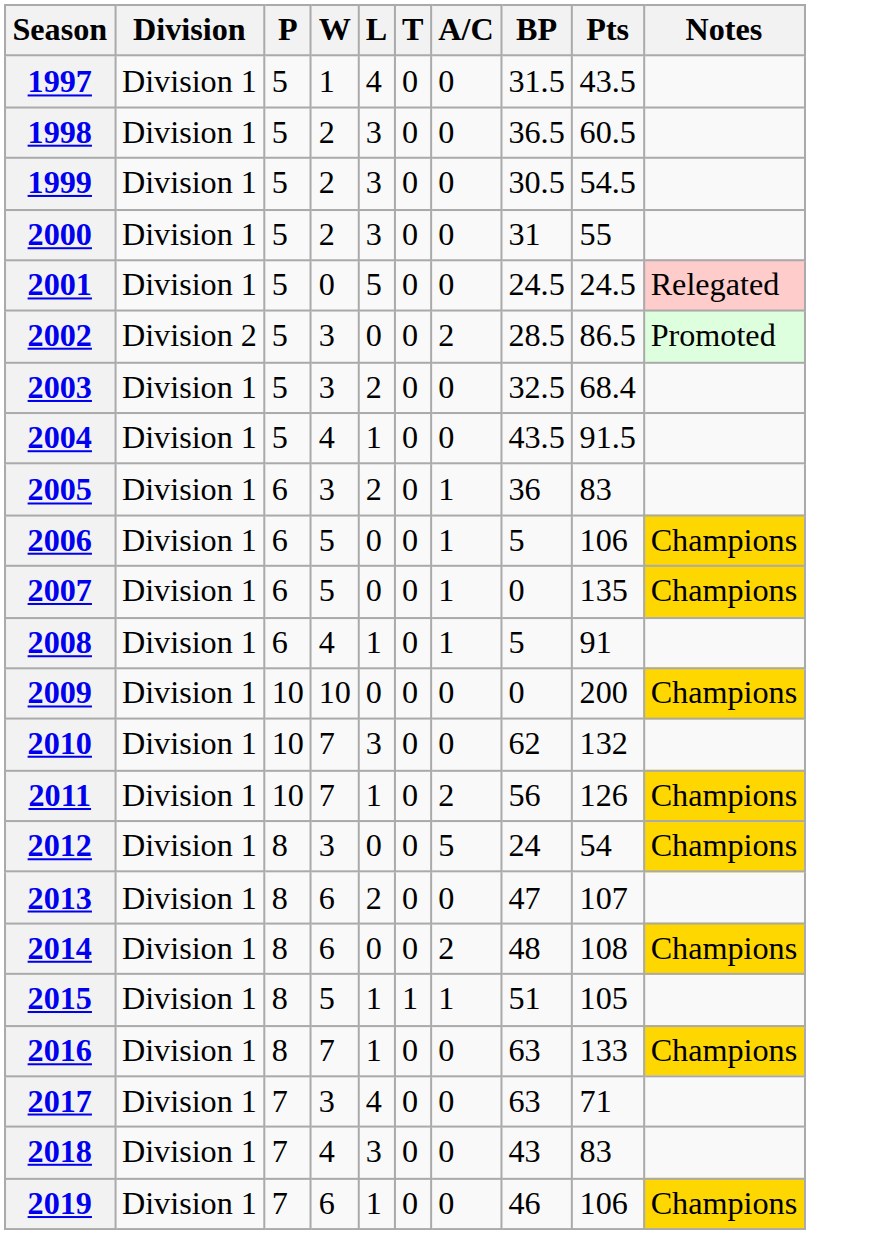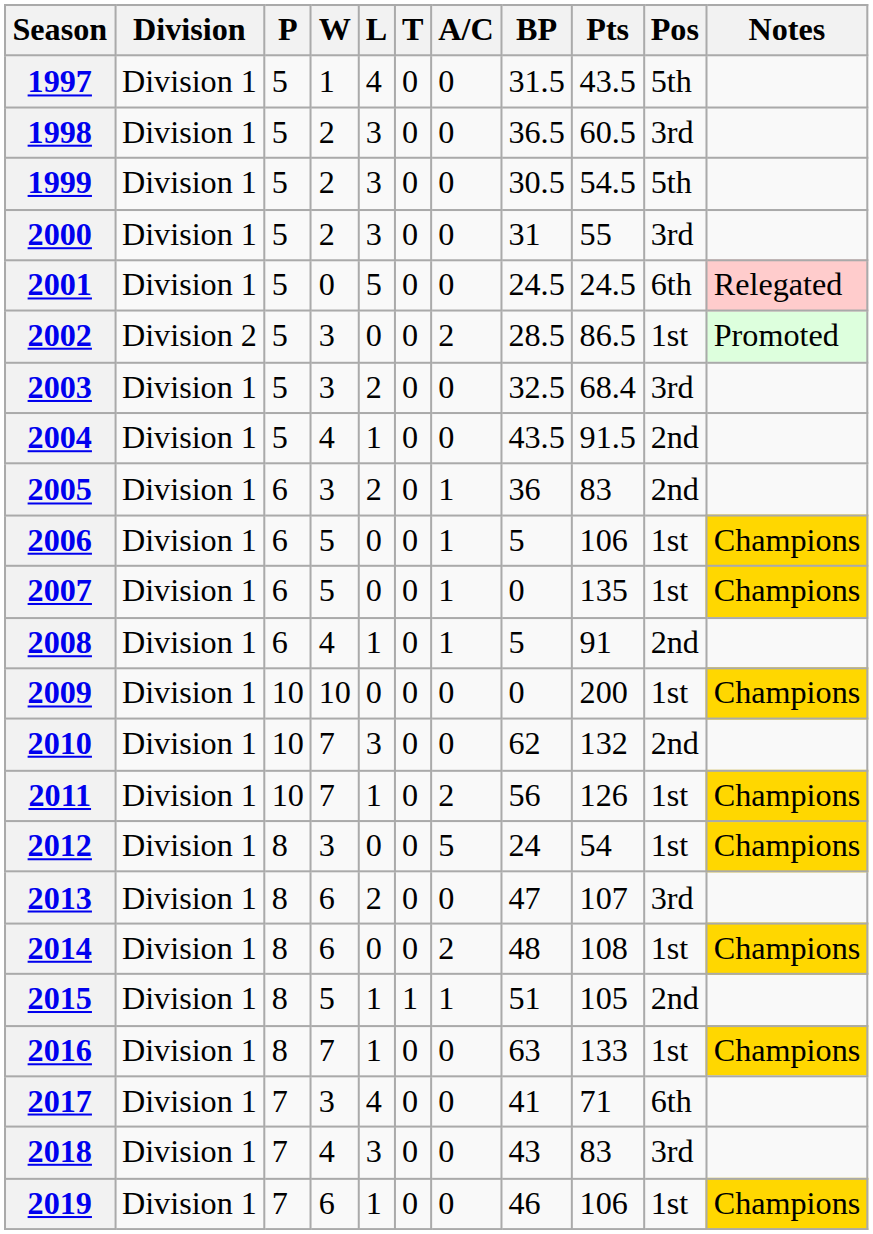 <table class="wikitable sortable">
 <tr>
 <th>Season</th>
 <th>Division</th>
 <th>P</th>
 <th>W</th>
 <th>L</th>
 <th>T</th>
 <th>A/C</th>
 <th>BP</th>
 <th>Pts</th>
+<th>Pos</th>
 <th>Notes</th>
 </tr>
 <tr>
 <th><a href='#'>1997</a></th>
 <td>Division 1</td>
 <td>5</td>
 <td>1</td>
 <td>4</td>
 <td>0</td>
 <td>0</td>
 <td>31.5</td>
 <td>43.5</td>
+<td>5th</td>
 <td></td>
 </tr>
 <tr>
 <th><a href='#'>1998</a></th>
 <td>Division 1</td>
 <td>5</td>
 <td>2</td>
 <td>3</td>
 <td>0</td>
 <td>0</td>
 <td>36.5</td>
 <td>60.5</td>
+<td>3rd</td>
 <td></td>
 </tr>
 <tr>
 <th><a href='#'>1999</a></th>
 <td>Division 1</td>
 <td>5</td>
 <td>2</td>
 <td>3</td>
 <td>0</td>
 <td>0</td>
 <td>30.5</td>
 <td>54.5</td>
+<td>5th</td>
 <td></td>
 </tr>
 <tr>
 <th><a href='#'>2000</a></th>
 <td>Division 1</td>
 <td>5</td>
 <td>2</td>
 <td>3</td>
 <td>0</td>
 <td>0</td>
 <td>31</td>
 <td>55</td>
+<td>3rd</td>
 <td></td>
 </tr>
 <tr>
 <th><a href='#'>2001</a></th>
 <td>Division 1</td>
 <td>5</td>
 <td>0</td>
 <td>5</td>
 <td>0</td>
 <td>0</td>
 <td>24.5</td>
 <td>24.5</td>
+<td>6th</td>
 <td style="background: #fcc;">Relegated</td>
 </tr>
 <tr>
 <th><a href='#'>2002</a></th>
 <td>Division 2</td>
 <td>5</td>
 <td>3</td>
 <td>0</td>
 <td>0</td>
 <td>2</td>
 <td>28.5</td>
 <td>86.5</td>
+<td>1st</td>
 <td style="background: #dfd;">Promoted</td>
 </tr>
 <tr>
 <th><a href='#'>2003</a></th>
 <td>Division 1</td>
 <td>5</td>
 <td>3</td>
 <td>2</td>
 <td>0</td>
 <td>0</td>
 <td>32.5</td>
 <td>68.4</td>
+<td>3rd</td>
 <td></td>
 </tr>
 <tr>
 <th><a href='#'>2004</a></th>
 <td>Division 1</td>
 <td>5</td>
 <td>4</td>
 <td>1</td>
 <td>0</td>
 <td>0</td>
 <td>43.5</td>
 <td>91.5</td>
+<td>2nd</td>
 <td></td>
 </tr>
 <tr>
 <th><a href='#'>2005</a></th>
 <td>Division 1</td>
 <td>6</td>
 <td>3</td>
 <td>2</td>
 <td>0</td>
 <td>1</td>
 <td>36</td>
 <td>83</td>
+<td>2nd</td>
 <td></td>
 </tr>
 <tr>
 <th><a href='#'>2006</a></th>
 <td>Division 1</td>
 <td>6</td>
 <td>5</td>
 <td>0</td>
 <td>0</td>
 <td>1</td>
 <td>5</td>
 <td>106</td>
+<td>1st</td>
 <td style="background: gold;">Champions</td>
 </tr>
 <tr>
 <th><a href='#'>2007</a></th>
 <td>Division 1</td>
 <td>6</td>
 <td>5</td>
 <td>0</td>
 <td>0</td>
 <td>1</td>
 <td>0</td>
 <td>135</td>
+<td>1st</td>
 <td style="background: gold;">Champions</td>
 </tr>
 <tr>
 <th><a href='#'>2008</a></th>
 <td>Division 1</td>
 <td>6</td>
 <td>4</td>
 <td>1</td>
 <td>0</td>
 <td>1</td>
 <td>5</td>
 <td>91</td>
+<td>2nd</td>
 <td></td>
 </tr>
 <tr>
 <th><a href='#'>2009</a></th>
 <td>Division 1</td>
 <td>10</td>
 <td>10</td>
 <td>0</td>
 <td>0</td>
 <td>0</td>
 <td>0</td>
 <td>200</td>
+<td>1st</td>
 <td style="background: gold;">Champions</td>
 </tr>
 <tr>
 <th><a href='#'>2010</a></th>
 <td>Division 1</td>
 <td>10</td>
 <td>7</td>
 <td>3</td>
 <td>0</td>
 <td>0</td>
 <td>62</td>
 <td>132</td>
+<td>2nd</td>
 <td></td>
 </tr>
 <tr>
 <th><a href='#'>2011</a></th>
 <td>Division 1</td>
 <td>10</td>
 <td>7</td>
 <td>1</td>
 <td>0</td>
 <td>2</td>
 <td>56</td>
 <td>126</td>
+<td>1st</td>
 <td style="background: gold;">Champions</td>
 </tr>
 <tr>
 <th><a href='#'>2012</a></th>
 <td>Division 1</td>
 <td>8</td>
 <td>3</td>
 <td>0</td>
 <td>0</td>
 <td>5</td>
 <td>24</td>
 <td>54</td>
+<td>1st</td>
 <td style="background: gold;">Champions</td>
 </tr>
 <tr>
 <th><a href='#'>2013</a></th>
 <td>Division 1</td>
 <td>8</td>
 <td>6</td>
 <td>2</td>
 <td>0</td>
 <td>0</td>
 <td>47</td>
 <td>107</td>
+<td>3rd</td>
 <td></td>
 </tr>
 <tr>
 <th><a href='#'>2014</a></th>
 <td>Division 1</td>
 <td>8</td>
 <td>6</td>
 <td>0</td>
 <td>0</td>
 <td>2</td>
 <td>48</td>
 <td>108</td>
+<td>1st</td>
 <td style="background: gold;">Champions</td>
 </tr>
 <tr>
 <th><a href='#'>2015</a></th>
 <td>Division 1</td>
 <td>8</td>
 <td>5</td>
 <td>1</td>
 <td>1</td>
 <td>1</td>
 <td>51</td>
 <td>105</td>
+<td>2nd</td>
 <td></td>
 </tr>
 <tr>
 <th><a href='#'>2016</a></th>
 <td>Division 1</td>
 <td>8</td>
 <td>7</td>
 <td>1</td>
 <td>0</td>
 <td>0</td>
 <td>63</td>
 <td>133</td>
+<td>1st</td>
 <td style="background: gold;">Champions</td>
 </tr>
 <tr>
 <th><a href='#'>2017</a></th>
 <td>Division 1</td>
 <td>7</td>
 <td>3</td>
 <td>4</td>
 <td>0</td>
 <td>0</td>
-<td>63</td>
+<td>41</td>
 <td>71</td>
+<td>6th</td>
 <td></td>
 </tr>
 <tr>
 <th><a href='#'>2018</a></th>
 <td>Division 1</td>
 <td>7</td>
 <td>4</td>
 <td>3</td>
 <td>0</td>
 <td>0</td>
 <td>43</td>
 <td>83</td>
+<td>3rd</td>
 <td></td>
 </tr>
 <tr>
 <th><a href='#'>2019</a></th>
 <td>Division 1</td>
 <td>7</td>
 <td>6</td>
 <td>1</td>
 <td>0</td>
 <td>0</td>
 <td>46</td>
 <td>106</td>
+<td>1st</td>
 <td style="background: gold;">Champions</td>
 </tr>
 </table>
